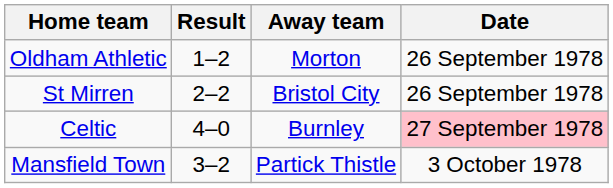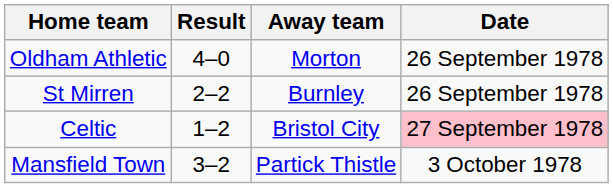 <table class="wikitable" style="text-align: center">
 <tr>
 <th>Home team</th>
 <th>Result</th>
 <th>Away team</th>
 <th>Date</th>
 </tr>
 <tr>
 <td><a href='#'>Oldham Athletic</a></td>
-<td>1–2</td>
+<td>4–0</td>
 <td><a href='#'>Morton</a></td>
 <td>26 September 1978</td>
 </tr>
 <tr>
 <td><a href='#'>St Mirren</a></td>
 <td>2–2</td>
-<td><a href='#'>Bristol City</a></td>
+<td><a href='#'>Burnley</a></td>
 <td>26 September 1978</td>
 </tr>
 <tr>
 <td><a href='#'>Celtic</a></td>
-<td>4–0</td>
-<td><a href='#'>Burnley</a></td>
+<td>1–2</td>
+<td><a href='#'>Bristol City</a></td>
 <td style="background: pink;">27 September 1978</td>
 </tr>
 <tr>
 <td><a href='#'>Mansfield Town</a></td>
 <td>3–2</td>
 <td><a href='#'>Partick Thistle</a></td>
 <td>3 October 1978</td>
 </tr>
 </table>
